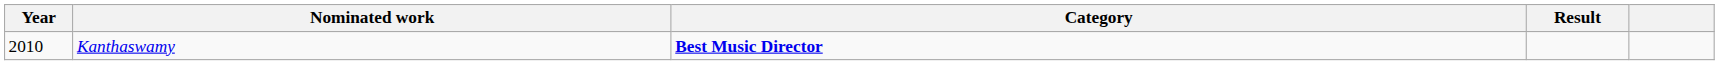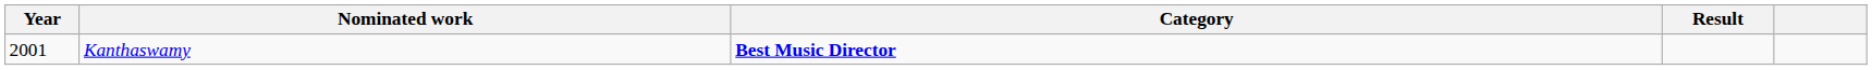 <table class="wikitable" style="width:100%;">
 <tr>
 <th scope="col" style="width:4%;">Year</th>
 <th scope="col" style="width:35%;">Nominated work</th>
 <th scope="col" style="width:50%;">Category</th>
 <th scope="col" style="width:6%;">Result</th>
 <th scope="col" style="width:5%;"></th>
 </tr>
 <tr>
-<td>2010</td>
+<td>2001</td>
 <td><em><a href='#'>Kanthaswamy</a></em></td>
 <td><strong><a href='#'>Best Music Director</a></strong></td>
 <td></td>
 <td></td>
 </tr>
 </table>
